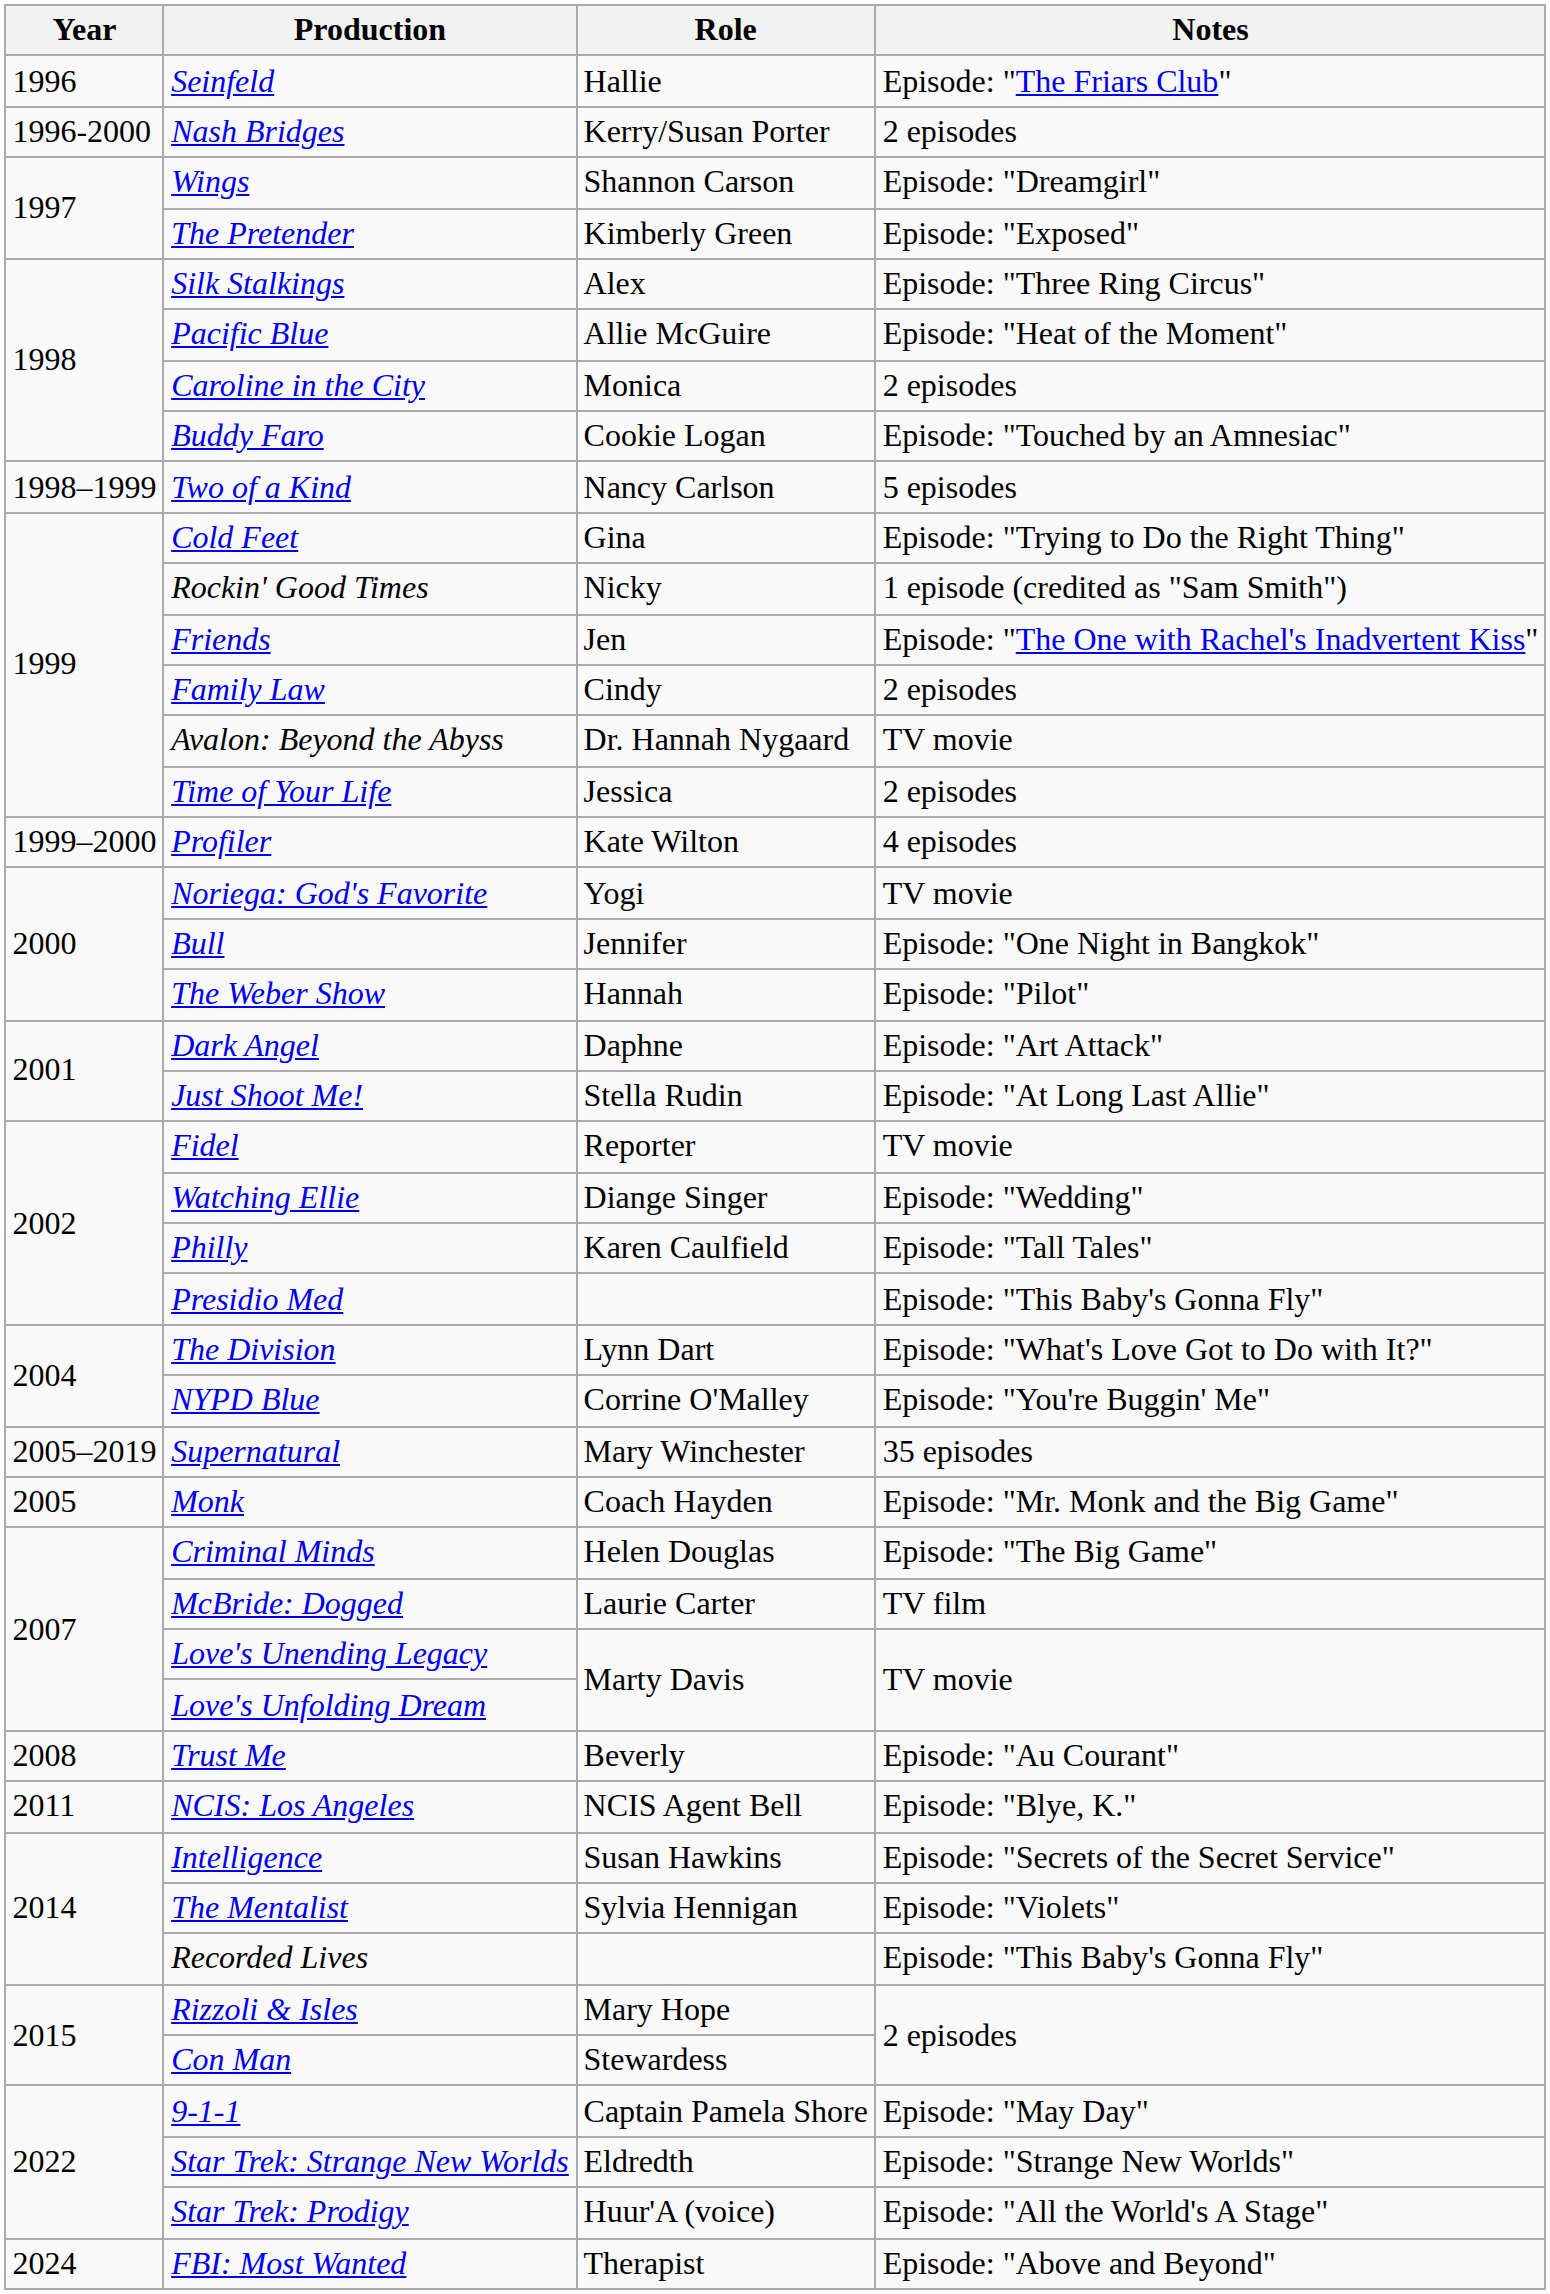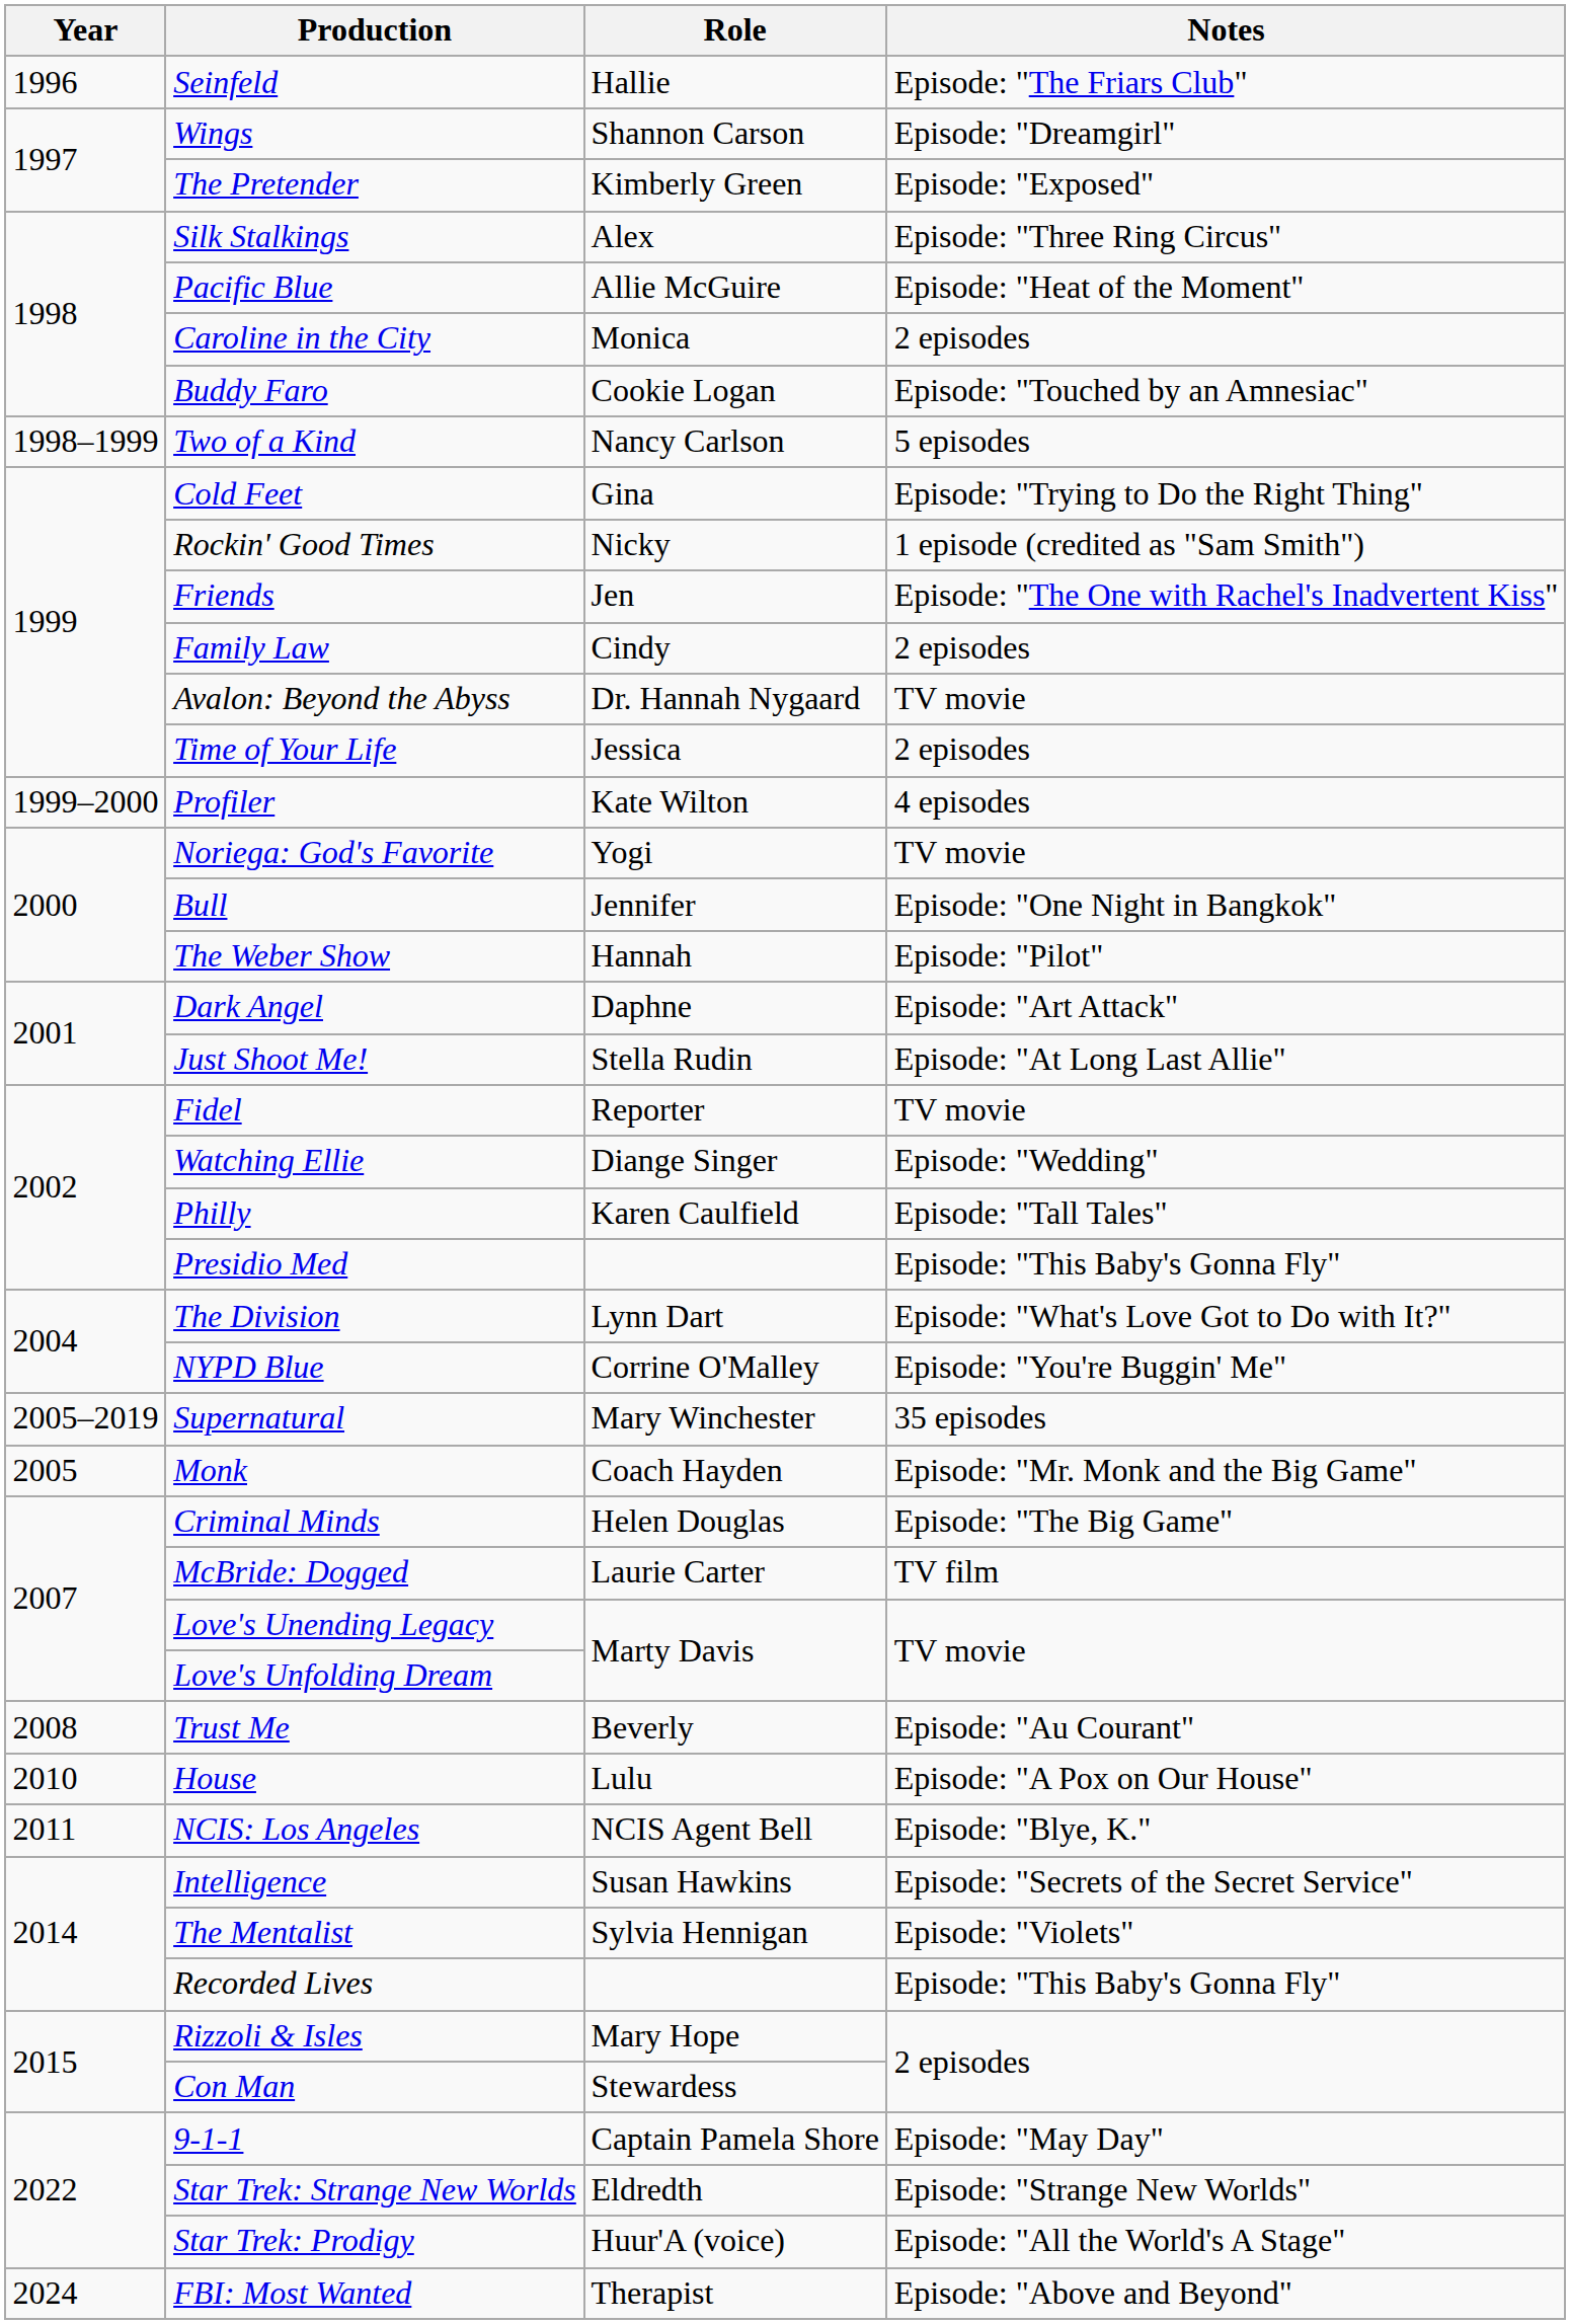 <table class="wikitable sortable">
 <tr>
 <th>Year</th>
 <th>Production</th>
 <th>Role</th>
 <th>Notes</th>
 </tr>
 <tr>
 <td>1996</td>
 <td><em><a href='#'>Seinfeld</a></em></td>
 <td>Hallie</td>
 <td>Episode: "<a href='#'>The Friars Club</a>"</td>
-</tr>
-<tr>
-<td>1996-2000</td>
-<td><em><a href='#'>Nash Bridges</a></em></td>
-<td>Kerry/Susan Porter</td>
-<td>2 episodes</td>
 </tr>
 <tr>
 <td rowspan="2">1997</td>
 <td><em><a href='#'>Wings</a></em></td>
 <td>Shannon Carson</td>
 <td>Episode: "Dreamgirl"</td>
 </tr>
 <tr>
 <td><em><a href='#'>The Pretender</a></em></td>
 <td>Kimberly Green</td>
 <td>Episode: "Exposed"</td>
 </tr>
 <tr>
 <td rowspan="4">1998</td>
 <td><em><a href='#'>Silk Stalkings</a></em></td>
 <td>Alex</td>
 <td>Episode: "Three Ring Circus"</td>
 </tr>
 <tr>
 <td><em><a href='#'>Pacific Blue</a></em></td>
 <td>Allie McGuire</td>
 <td>Episode: "Heat of the Moment"</td>
 </tr>
 <tr>
 <td><em><a href='#'>Caroline in the City</a></em></td>
 <td>Monica</td>
 <td>2 episodes</td>
 </tr>
 <tr>
 <td><em><a href='#'>Buddy Faro</a></em></td>
 <td>Cookie Logan</td>
 <td>Episode: "Touched by an Amnesiac"</td>
 </tr>
 <tr>
 <td>1998–1999</td>
 <td><em><a href='#'>Two of a Kind</a></em></td>
 <td>Nancy Carlson</td>
 <td>5 episodes</td>
 </tr>
 <tr>
 <td rowspan="6">1999</td>
 <td><em><a href='#'>Cold Feet</a></em></td>
 <td>Gina</td>
 <td>Episode: "Trying to Do the Right Thing"</td>
 </tr>
 <tr>
 <td><em>Rockin' Good Times</em></td>
 <td>Nicky</td>
 <td>1 episode (credited as "Sam Smith")</td>
 </tr>
 <tr>
 <td><em><a href='#'>Friends</a></em></td>
 <td>Jen</td>
 <td>Episode: "<a href='#'>The One with Rachel's Inadvertent Kiss</a>"</td>
 </tr>
 <tr>
 <td><em><a href='#'>Family Law</a></em></td>
 <td>Cindy</td>
 <td>2 episodes</td>
 </tr>
 <tr>
 <td><em>Avalon: Beyond the Abyss</em></td>
 <td>Dr. Hannah Nygaard</td>
 <td>TV movie</td>
 </tr>
 <tr>
 <td><em><a href='#'>Time of Your Life</a></em></td>
 <td>Jessica</td>
 <td>2 episodes</td>
 </tr>
 <tr>
 <td>1999–2000</td>
 <td><em><a href='#'>Profiler</a></em></td>
 <td>Kate Wilton</td>
 <td>4 episodes</td>
 </tr>
 <tr>
 <td rowspan="3">2000</td>
 <td><em><a href='#'>Noriega: God's Favorite</a></em></td>
 <td>Yogi</td>
 <td>TV movie</td>
 </tr>
 <tr>
 <td><em><a href='#'>Bull</a></em></td>
 <td>Jennifer</td>
 <td>Episode: "One Night in Bangkok"</td>
 </tr>
 <tr>
 <td><em><a href='#'>The Weber Show</a></em></td>
 <td>Hannah</td>
 <td>Episode: "Pilot"</td>
 </tr>
 <tr>
 <td rowspan="2">2001</td>
 <td><em><a href='#'>Dark Angel</a></em></td>
 <td>Daphne</td>
 <td>Episode: "Art Attack"</td>
 </tr>
 <tr>
 <td><em><a href='#'>Just Shoot Me!</a></em></td>
 <td>Stella Rudin</td>
 <td>Episode: "At Long Last Allie"</td>
 </tr>
 <tr>
 <td rowspan="4">2002</td>
 <td><em><a href='#'>Fidel</a></em></td>
 <td>Reporter</td>
 <td>TV movie</td>
 </tr>
 <tr>
 <td><em><a href='#'>Watching Ellie</a></em></td>
 <td>Diange Singer</td>
 <td>Episode: "Wedding"</td>
 </tr>
 <tr>
 <td><em><a href='#'>Philly</a></em></td>
 <td>Karen Caulfield</td>
 <td>Episode: "Tall Tales"</td>
 </tr>
 <tr>
 <td><em><a href='#'>Presidio Med</a></em></td>
 <td></td>
 <td>Episode: "This Baby's Gonna Fly"</td>
 </tr>
 <tr>
 <td rowspan="2">2004</td>
 <td><em><a href='#'>The Division</a></em></td>
 <td>Lynn Dart</td>
 <td>Episode: "What's Love Got to Do with It?"</td>
 </tr>
 <tr>
 <td><em><a href='#'>NYPD Blue</a></em></td>
 <td>Corrine O'Malley</td>
 <td>Episode: "You're Buggin' Me"</td>
 </tr>
 <tr>
 <td>2005–2019</td>
 <td><em><a href='#'>Supernatural</a></em></td>
 <td>Mary Winchester</td>
 <td>35 episodes</td>
 </tr>
 <tr>
 <td>2005</td>
 <td><em><a href='#'>Monk</a></em></td>
 <td>Coach Hayden</td>
 <td>Episode: "Mr. Monk and the Big Game"</td>
 </tr>
 <tr>
 <td rowspan="4">2007</td>
 <td><em><a href='#'>Criminal Minds</a></em></td>
 <td>Helen Douglas</td>
 <td>Episode: "The Big Game"</td>
 </tr>
 <tr>
 <td><em><a href='#'>McBride: Dogged</a></em></td>
 <td>Laurie Carter</td>
 <td>TV film</td>
 </tr>
 <tr>
 <td><em><a href='#'>Love's Unending Legacy</a></em></td>
 <td rowspan="2">Marty Davis</td>
 <td rowspan="2">TV movie</td>
 </tr>
 <tr>
 <td><em><a href='#'>Love's Unfolding Dream</a></em></td>
 </tr>
 <tr>
 <td>2008</td>
 <td><em><a href='#'>Trust Me</a></em></td>
 <td>Beverly</td>
 <td>Episode: "Au Courant"</td>
 </tr>
 <tr>
+<td>2010</td>
+<td><em><a href='#'>House</a></em></td>
+<td>Lulu</td>
+<td>Episode: "A Pox on Our House"</td>
+</tr>
+<tr>
 <td>2011</td>
 <td><em><a href='#'>NCIS: Los Angeles</a></em></td>
 <td>NCIS Agent Bell</td>
 <td>Episode: "Blye, K."</td>
 </tr>
 <tr>
 <td rowspan="3">2014</td>
 <td><em><a href='#'>Intelligence</a></em></td>
 <td>Susan Hawkins</td>
 <td>Episode: "Secrets of the Secret Service"</td>
 </tr>
 <tr>
 <td><em><a href='#'>The Mentalist</a></em></td>
 <td>Sylvia Hennigan</td>
 <td>Episode: "Violets"</td>
 </tr>
 <tr>
 <td><em>Recorded Lives</em></td>
 <td></td>
 <td>Episode: "This Baby's Gonna Fly"</td>
 </tr>
 <tr>
 <td rowspan="2">2015</td>
 <td><em><a href='#'>Rizzoli & Isles</a></em></td>
 <td>Mary Hope</td>
 <td rowspan="2">2 episodes</td>
 </tr>
 <tr>
 <td><a href='#'><em>Con Man</em></a></td>
 <td>Stewardess</td>
 </tr>
 <tr>
 <td rowspan="3">2022</td>
 <td><a href='#'><em>9-1-1</em></a></td>
 <td>Captain Pamela Shore</td>
 <td>Episode: "May Day"</td>
 </tr>
 <tr>
 <td><em><a href='#'>Star Trek: Strange New Worlds</a></em></td>
 <td>Eldredth</td>
 <td>Episode: "Strange New Worlds"</td>
 </tr>
 <tr>
 <td><em><a href='#'>Star Trek: Prodigy</a></em></td>
 <td>Huur'A (voice)</td>
 <td>Episode: "All the World's A Stage"</td>
 </tr>
 <tr>
 <td>2024</td>
 <td><em><a href='#'>FBI: Most Wanted</a></em></td>
 <td>Therapist</td>
 <td>Episode: "Above and Beyond"</td>
 </tr>
 </table>
